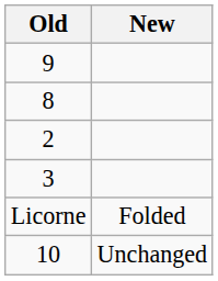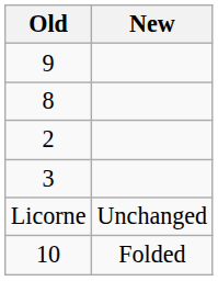 <table class="wikitable centre alternance" style="text-align:center;">
 <tr>
 <th>Old</th>
 <th>New</th>
 </tr>
 <tr>
 <td>9</td>
 <td></td>
 </tr>
 <tr>
 <td>8</td>
 <td></td>
 </tr>
 <tr>
 <td>2</td>
 <td></td>
 </tr>
 <tr>
 <td>3</td>
 <td></td>
 </tr>
 <tr>
 <td>Licorne</td>
-<td>Folded</td>
+<td>Unchanged</td>
 </tr>
 <tr>
 <td>10</td>
-<td>Unchanged</td>
+<td>Folded</td>
 </tr>
 </table>
